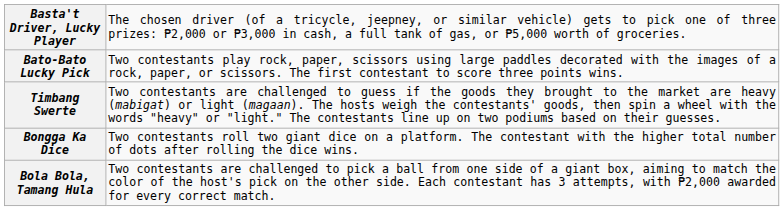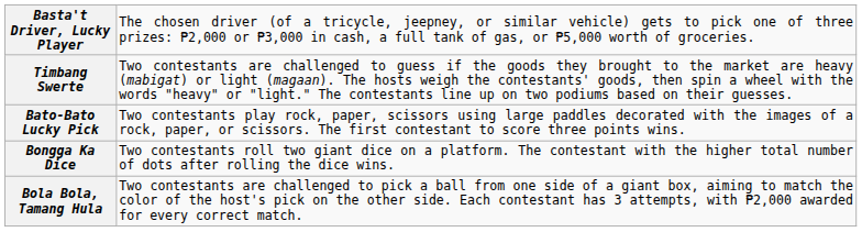 <table class="wikitable">
 <tr>
 <th><em>Basta't Driver, Lucky Player</em></th>
 <td align="justify">The chosen driver (of a tricycle, jeepney, or similar vehicle) gets to pick one of three prizes: ₱2,000 or ₱3,000 in cash, a full tank of gas, or ₱5,000 worth of groceries.</td>
 </tr>
 <tr>
+<th><em>Timbang Swerte</em></th>
+<td align="justify">Two contestants are challenged to guess if the goods they brought to the market are heavy (<em>mabigat</em>) or light (<em>magaan</em>). The hosts weigh the contestants' goods, then spin a wheel with the words "heavy" or "light." The contestants line up on two podiums based on their guesses.</td>
+</tr>
+<tr>
 <th><em>Bato-Bato Lucky Pick</em></th>
 <td align="justify">Two contestants play rock, paper, scissors using large paddles decorated with the images of a rock, paper, or scissors. The first contestant to score three points wins.</td>
-</tr>
-<tr>
-<th><em>Timbang Swerte</em></th>
-<td align="justify">Two contestants are challenged to guess if the goods they brought to the market are heavy (<em>mabigat</em>) or light (<em>magaan</em>). The hosts weigh the contestants' goods, then spin a wheel with the words "heavy" or "light." The contestants line up on two podiums based on their guesses.</td>
 </tr>
 <tr>
 <th><em>Bongga Ka Dice</em></th>
 <td align="justify">Two contestants roll two giant dice on a platform. The contestant with the higher total number of dots after rolling the dice wins.</td>
 </tr>
 <tr>
 <th><em>Bola Bola, Tamang Hula</em></th>
 <td align="justify">Two contestants are challenged to pick a ball from one side of a giant box, aiming to match the color of the host's pick on the other side. Each contestant has 3 attempts, with ₱2,000 awarded for every correct match.</td>
 </tr>
 </table>
